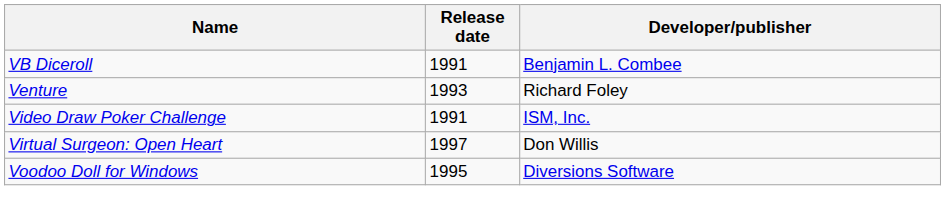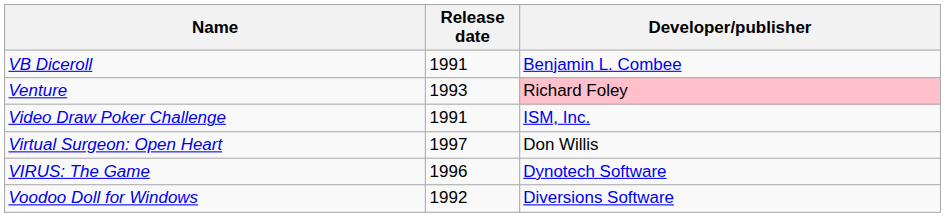 <table class="wikitable sortable" style="width:100%;">
 <tr>
 <th style="width:45%;">Name</th>
 <th style="width:10%;">Release date</th>
 <th style="width:45%;">Developer/publisher</th>
 </tr>
 <tr>
 <td><em><a href='#'>VB Diceroll</a></em></td>
 <td>1991</td>
 <td><a href='#'>Benjamin L. Combee</a></td>
 </tr>
 <tr>
 <td><em><a href='#'>Venture</a></em></td>
 <td>1993</td>
-<td>Richard Foley</td>
+<td style="background: pink;">Richard Foley</td>
 </tr>
 <tr>
 <td><em><a href='#'>Video Draw Poker Challenge</a></em></td>
 <td>1991</td>
 <td><a href='#'>ISM, Inc.</a></td>
 </tr>
 <tr>
 <td><em><a href='#'>Virtual Surgeon: Open Heart</a></em></td>
 <td>1997</td>
 <td>Don Willis</td>
 </tr>
 <tr>
+<td><em><a href='#'>VIRUS: The Game</a></em></td>
+<td>1996</td>
+<td><a href='#'>Dynotech Software</a></td>
+</tr>
+<tr>
 <td><em><a href='#'>Voodoo Doll for Windows</a></em></td>
-<td>1995</td>
+<td>1992</td>
 <td><a href='#'>Diversions Software</a></td>
 </tr>
 </table>
